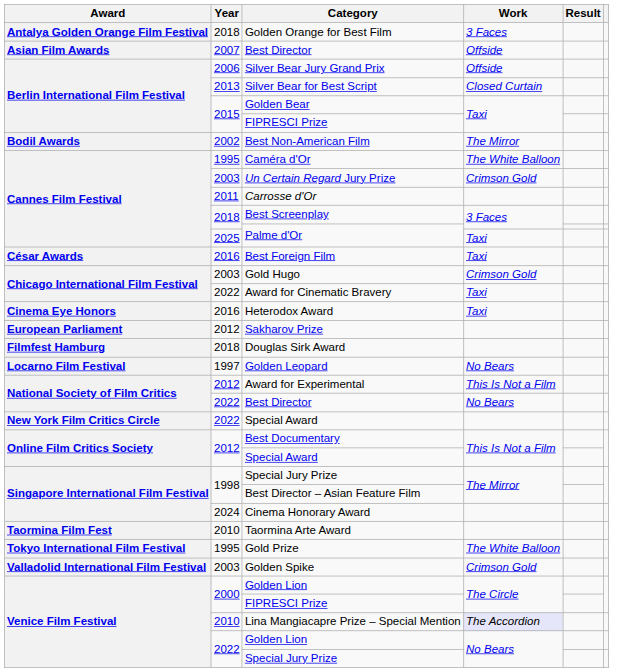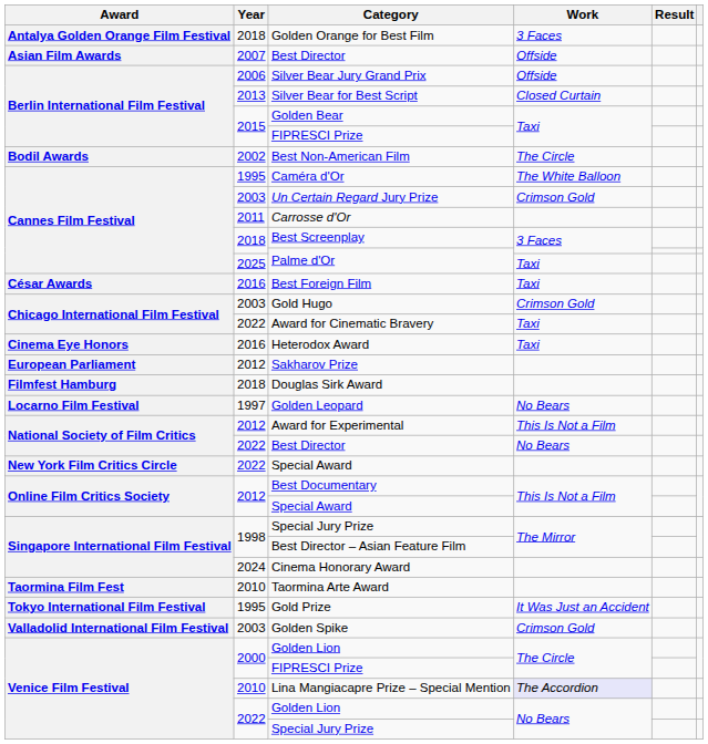 <table class="wikitable sortable">
 <tr>
 <th>Award</th>
 <th>Year</th>
 <th>Category</th>
 <th>Work</th>
 <th>Result</th>
 <th class="unsortable"></th>
 </tr>
 <tr>
 <th style="text-align:left;"><a href='#'>Antalya Golden Orange Film Festival</a></th>
 <td>2018</td>
 <td>Golden Orange for Best Film</td>
 <td><em><a href='#'>3 Faces</a></em></td>
 <td></td>
 <td></td>
 </tr>
 <tr>
 <th style="text-align: left;"><a href='#'>Asian Film Awards</a></th>
 <td><a href='#'>2007</a></td>
 <td><a href='#'>Best Director</a></td>
 <td><em><a href='#'>Offside</a></em></td>
 <td></td>
 <td></td>
 </tr>
 <tr>
 <th rowspan="4" style="text-align: left;"><a href='#'>Berlin International Film Festival</a></th>
 <td><a href='#'>2006</a></td>
 <td><a href='#'>Silver Bear Jury Grand Prix</a></td>
 <td><em><a href='#'>Offside</a></em></td>
 <td></td>
 <td></td>
 </tr>
 <tr>
 <td><a href='#'>2013</a></td>
 <td><a href='#'>Silver Bear for Best Script</a></td>
 <td><em><a href='#'>Closed Curtain</a></em></td>
 <td></td>
 <td></td>
 </tr>
 <tr>
 <td rowspan="2"><a href='#'>2015</a></td>
 <td><a href='#'>Golden Bear</a></td>
 <td rowspan="2"><em><a href='#'>Taxi</a></em></td>
 <td></td>
 <td></td>
 </tr>
 <tr>
 <td><a href='#'>FIPRESCI Prize</a></td>
 <td></td>
 <td></td>
 </tr>
 <tr>
 <th style="text-align: left;"><a href='#'>Bodil Awards</a></th>
 <td><a href='#'>2002</a></td>
 <td><a href='#'>Best Non-American Film</a></td>
-<td><em><a href='#'>The Mirror</a></em></td>
+<td><em><a href='#'>The Circle</a></em></td>
 <td></td>
 <td></td>
 </tr>
 <tr>
 <th rowspan="6" style="text-align: left;"><a href='#'>Cannes Film Festival</a></th>
 <td><a href='#'>1995</a></td>
 <td><a href='#'>Caméra d'Or</a></td>
 <td><em><a href='#'>The White Balloon</a></em></td>
 <td></td>
 <td></td>
 </tr>
 <tr>
 <td><a href='#'>2003</a></td>
 <td><a href='#'><em>Un Certain Regard</em> Jury Prize</a></td>
 <td><em><a href='#'>Crimson Gold</a></em></td>
 <td></td>
 <td></td>
 </tr>
 <tr>
 <td><a href='#'>2011</a></td>
 <td><em>Carrosse d'Or</em></td>
 <td></td>
 <td></td>
 <td></td>
 </tr>
 <tr>
 <td rowspan="2"><a href='#'>2018</a></td>
 <td><a href='#'>Best Screenplay</a></td>
 <td rowspan="2"><em><a href='#'>3 Faces</a></em></td>
 <td></td>
 <td></td>
 </tr>
 <tr>
 <td rowspan="2"><a href='#'>Palme d'Or</a></td>
 <td></td>
 <td></td>
 </tr>
 <tr>
 <td><a href='#'>2025</a></td>
 <td><em><a href='#'>Taxi</a></em></td>
 <td></td>
 <td></td>
 </tr>
 <tr>
 <th style="text-align: left;"><a href='#'>César Awards</a></th>
 <td><a href='#'>2016</a></td>
 <td><a href='#'>Best Foreign Film</a></td>
 <td><em><a href='#'>Taxi</a></em></td>
 <td></td>
 <td></td>
 </tr>
 <tr>
 <th rowspan="2" style="text-align: left;"><a href='#'>Chicago International Film Festival</a></th>
 <td>2003</td>
 <td>Gold Hugo</td>
 <td><em><a href='#'>Crimson Gold</a></em></td>
 <td></td>
 <td></td>
 </tr>
 <tr>
 <td>2022</td>
 <td>Award for Cinematic Bravery</td>
 <td><em><a href='#'>Taxi</a></em></td>
 <td></td>
 <td></td>
 </tr>
 <tr>
 <th style="text-align: left;"><a href='#'>Cinema Eye Honors</a></th>
 <td>2016</td>
 <td>Heterodox Award</td>
 <td><em><a href='#'>Taxi</a></em></td>
 <td></td>
 <td></td>
 </tr>
 <tr>
 <th style="text-align: left;"><a href='#'>European Parliament</a></th>
 <td>2012</td>
 <td><a href='#'>Sakharov Prize</a></td>
 <td></td>
 <td></td>
 <td></td>
 </tr>
 <tr>
 <th style="text-align: left;"><a href='#'>Filmfest Hamburg</a></th>
 <td>2018</td>
 <td>Douglas Sirk Award</td>
 <td></td>
 <td></td>
 <td></td>
 </tr>
 <tr>
 <th style="text-align: left;"><a href='#'>Locarno Film Festival</a></th>
 <td>1997</td>
 <td><a href='#'>Golden Leopard</a></td>
 <td><em><a href='#'>No Bears</a></em></td>
 <td></td>
 <td></td>
 </tr>
 <tr>
 <th rowspan="2" style="text-align: left;"><a href='#'>National Society of Film Critics</a></th>
 <td><a href='#'>2012</a></td>
 <td>Award for Experimental</td>
 <td><em><a href='#'>This Is Not a Film</a></em></td>
 <td></td>
 <td></td>
 </tr>
 <tr>
 <td><a href='#'>2022</a></td>
 <td><a href='#'>Best Director</a></td>
 <td><em><a href='#'>No Bears</a></em></td>
 <td></td>
 <td></td>
 </tr>
 <tr>
 <th style="text-align: left;"><a href='#'>New York Film Critics Circle</a></th>
 <td><a href='#'>2022</a></td>
 <td>Special Award</td>
 <td></td>
 <td></td>
 <td></td>
 </tr>
 <tr>
 <th rowspan="2" style="text-align: left;"><a href='#'>Online Film Critics Society</a></th>
 <td rowspan="2"><a href='#'>2012</a></td>
 <td><a href='#'>Best Documentary</a></td>
 <td rowspan="2"><em><a href='#'>This Is Not a Film</a></em></td>
 <td></td>
 <td rowspan="2"></td>
 </tr>
 <tr>
 <td><a href='#'>Special Award</a></td>
 <td></td>
 </tr>
 <tr>
 <th rowspan="3" style="text-align: left;"><a href='#'>Singapore International Film Festival</a></th>
 <td rowspan="2">1998</td>
 <td>Special Jury Prize</td>
 <td rowspan="2"><em><a href='#'>The Mirror</a></em></td>
 <td></td>
 <td rowspan="2"></td>
 </tr>
 <tr>
 <td>Best Director – Asian Feature Film</td>
 <td></td>
 </tr>
 <tr>
 <td>2024</td>
 <td>Cinema Honorary Award</td>
 <td></td>
 <td></td>
 <td></td>
 </tr>
 <tr>
 <th style="text-align: left;"><a href='#'>Taormina Film Fest</a></th>
 <td>2010</td>
 <td>Taormina Arte Award</td>
 <td></td>
 <td></td>
 <td></td>
 </tr>
 <tr>
 <th style="text-align: left;"><a href='#'>Tokyo International Film Festival</a></th>
 <td>1995</td>
 <td>Gold Prize</td>
-<td><em><a href='#'>The White Balloon</a></em></td>
+<td><em><a href='#'>It Was Just an Accident</a></em></td>
 <td></td>
 <td></td>
 </tr>
 <tr>
 <th style="text-align: left;"><a href='#'>Valladolid International Film Festival</a></th>
 <td>2003</td>
 <td>Golden Spike</td>
 <td><em><a href='#'>Crimson Gold</a></em></td>
 <td></td>
 <td></td>
 </tr>
 <tr>
 <th rowspan="5" style="text-align: left;"><a href='#'>Venice Film Festival</a></th>
 <td rowspan="2"><a href='#'>2000</a></td>
 <td><a href='#'>Golden Lion</a></td>
 <td rowspan="2"><em><a href='#'>The Circle</a></em></td>
 <td></td>
 <td rowspan="2"></td>
 </tr>
 <tr>
 <td><a href='#'>FIPRESCI Prize</a></td>
 <td></td>
 </tr>
 <tr>
 <td><a href='#'>2010</a></td>
 <td>Lina Mangiacapre Prize – Special Mention</td>
 <td style="background: lavender;"><em>The Accordion</em></td>
 <td></td>
 <td></td>
 </tr>
 <tr>
 <td rowspan="2"><a href='#'>2022</a></td>
 <td><a href='#'>Golden Lion</a></td>
 <td rowspan="2"><em><a href='#'>No Bears</a></em></td>
 <td></td>
 <td></td>
 </tr>
 <tr>
 <td><a href='#'>Special Jury Prize</a></td>
 <td></td>
 <td></td>
 </tr>
 </table>
